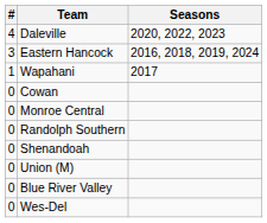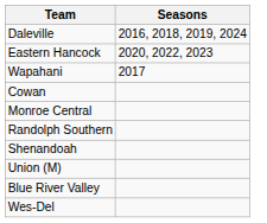 <table class="wikitable" style=>
 <tr>
-<th>#</th>
 <th>Team</th>
 <th>Seasons</th>
 </tr>
 <tr>
-<td>4</td>
 <td>Daleville</td>
+<td>2016, 2018, 2019, 2024</td>
+</tr>
+<tr>
+<td>Eastern Hancock</td>
 <td>2020, 2022, 2023</td>
 </tr>
 <tr>
-<td>3</td>
-<td>Eastern Hancock</td>
-<td>2016, 2018, 2019, 2024</td>
-</tr>
-<tr>
-<td>1</td>
 <td>Wapahani</td>
 <td>2017</td>
 </tr>
 <tr>
-<td>0</td>
 <td>Cowan</td>
 <td></td>
 </tr>
 <tr>
-<td>0</td>
 <td>Monroe Central</td>
 <td></td>
 </tr>
 <tr>
-<td>0</td>
 <td>Randolph Southern</td>
 <td></td>
 </tr>
 <tr>
-<td>0</td>
 <td>Shenandoah</td>
 <td></td>
 </tr>
 <tr>
-<td>0</td>
 <td>Union (M)</td>
 <td></td>
 </tr>
 <tr>
-<td>0</td>
 <td>Blue River Valley</td>
 <td></td>
 </tr>
 <tr>
-<td>0</td>
 <td>Wes-Del</td>
 <td></td>
 </tr>
 </table>
